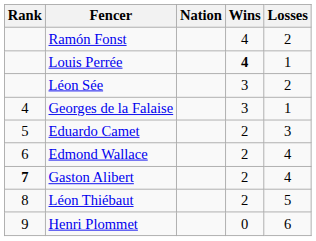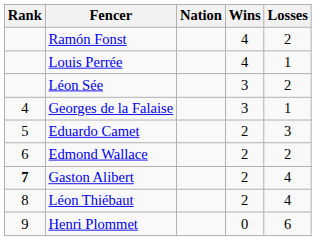 <table class="wikitable sortable" style="text-align:center">
 <tr>
 <th>Rank</th>
 <th>Fencer</th>
 <th>Nation</th>
 <th>Wins</th>
 <th>Losses</th>
 </tr>
 <tr>
 <td></td>
 <td align=left><a href='#'>Ramón Fonst</a></td>
 <td align=left></td>
 <td>4</td>
 <td>2</td>
 </tr>
 <tr>
 <td></td>
 <td align=left><a href='#'>Louis Perrée</a></td>
 <td align=left></td>
-<td><strong>4</strong></td>
+<td>4</td>
 <td>1</td>
 </tr>
 <tr>
 <td></td>
 <td align=left><a href='#'>Léon Sée</a></td>
 <td align=left></td>
 <td>3</td>
 <td>2</td>
 </tr>
 <tr>
 <td>4</td>
 <td align=left><a href='#'>Georges de la Falaise</a></td>
 <td align=left></td>
 <td>3</td>
 <td>1</td>
 </tr>
 <tr>
 <td>5</td>
 <td align=left><a href='#'>Eduardo Camet</a></td>
 <td align=left></td>
 <td>2</td>
 <td>3</td>
 </tr>
 <tr>
 <td>6</td>
 <td align=left><a href='#'>Edmond Wallace</a></td>
 <td align=left></td>
 <td>2</td>
-<td>4</td>
+<td>2</td>
 </tr>
 <tr>
 <td><strong>7</strong></td>
 <td align=left><a href='#'>Gaston Alibert</a></td>
 <td align=left></td>
 <td>2</td>
 <td>4</td>
 </tr>
 <tr>
 <td>8</td>
 <td align=left><a href='#'>Léon Thiébaut</a></td>
 <td align=left></td>
 <td>2</td>
-<td>5</td>
+<td>4</td>
 </tr>
 <tr>
 <td>9</td>
 <td align=left><a href='#'>Henri Plommet</a></td>
 <td align=left></td>
 <td>0</td>
 <td>6</td>
 </tr>
 </table>
